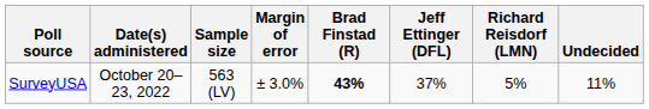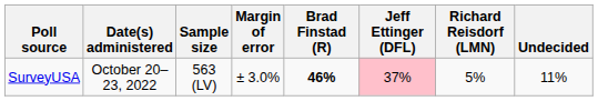 <table class="wikitable" style="font-size:90%;text-align:center;">
 <tr valign=bottom>
 <th>Poll source</th>
 <th>Date(s)<br>administered</th>
 <th>Sample<br>size</th>
 <th>Margin<br>of error</th>
 <th style="width:100px;">Brad<br>Finstad (R)</th>
 <th style="width:100px;">Jeff<br>Ettinger (DFL)</th>
 <th style="width:100px;">Richard<br>Reisdorf (LMN)</th>
 <th>Undecided</th>
 </tr>
 <tr>
 <td style="text-align:left;"><a href='#'>SurveyUSA</a></td>
 <td>October 20–23, 2022</td>
 <td>563 (LV)</td>
 <td>± 3.0%</td>
-<td><strong>43%</strong></td>
-<td>37%</td>
+<td><strong>46%</strong></td>
+<td style="background: pink;">37%</td>
 <td>5%</td>
 <td>11%</td>
 </tr>
 </table>
